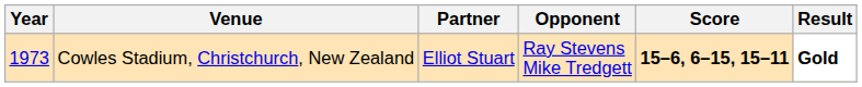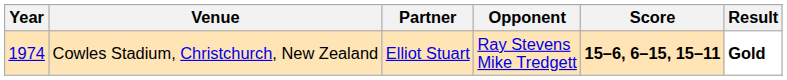 <table class="sortable wikitable" style="font-size: 90%;">
 <tr>
 <th>Year</th>
 <th>Venue</th>
 <th>Partner</th>
 <th>Opponent</th>
 <th>Score</th>
 <th>Result</th>
 </tr>
 <tr style="background:#FFE4B5">
-<td align="center"><a href='#'>1973</a></td>
+<td align="center"><a href='#'>1974</a></td>
 <td align="left">Cowles Stadium, <a href='#'>Christchurch</a>, New Zealand</td>
 <td align="left"> <a href='#'>Elliot Stuart</a></td>
 <td align="left"> <a href='#'>Ray Stevens</a><br> <a href='#'>Mike Tredgett</a></td>
 <td align="left"><strong>15–6, 6–15, 15–11</strong></td>
 <td style="text-align:left; background:white"> <strong>Gold</strong></td>
 </tr>
 </table>
